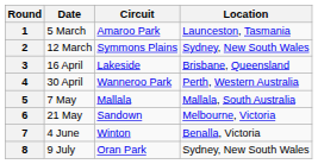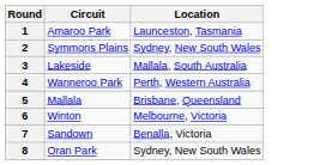 <table class="wikitable" style="font-size: 90%;">
 <tr>
 <th>Round</th>
-<th>Date</th>
 <th>Circuit</th>
 <th>Location</th>
 </tr>
 <tr>
 <th>1</th>
-<td>5 March</td>
 <td><a href='#'>Amaroo Park</a></td>
 <td><a href='#'>Launceston</a>, <a href='#'>Tasmania</a></td>
 </tr>
 <tr>
 <th>2</th>
-<td>12 March</td>
 <td><a href='#'>Symmons Plains</a></td>
 <td><a href='#'>Sydney</a>, <a href='#'>New South Wales</a></td>
 </tr>
 <tr>
 <th>3</th>
-<td>16 April</td>
 <td><a href='#'>Lakeside</a></td>
-<td><a href='#'>Brisbane</a>, <a href='#'>Queensland</a></td>
+<td><a href='#'>Mallala</a>, <a href='#'>South Australia</a></td>
 </tr>
 <tr>
 <th>4</th>
-<td>30 April</td>
 <td><a href='#'>Wanneroo Park</a></td>
 <td><a href='#'>Perth</a>, <a href='#'>Western Australia</a></td>
 </tr>
 <tr>
 <th>5</th>
-<td>7 May</td>
 <td><a href='#'>Mallala</a></td>
-<td><a href='#'>Mallala</a>, <a href='#'>South Australia</a></td>
+<td><a href='#'>Brisbane</a>, <a href='#'>Queensland</a></td>
 </tr>
 <tr>
 <th>6</th>
-<td>21 May</td>
-<td><a href='#'>Sandown</a></td>
+<td><a href='#'>Winton</a></td>
 <td><a href='#'>Melbourne</a>, <a href='#'>Victoria</a></td>
 </tr>
 <tr>
 <th>7</th>
-<td>4 June</td>
-<td><a href='#'>Winton</a></td>
+<td><a href='#'>Sandown</a></td>
 <td><a href='#'>Benalla</a>, Victoria</td>
 </tr>
 <tr>
 <th>8</th>
-<td>9 July</td>
 <td><a href='#'>Oran Park</a></td>
 <td>Sydney, New South Wales</td>
 </tr>
 </table>
